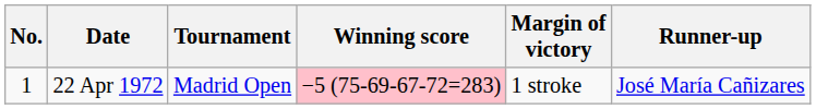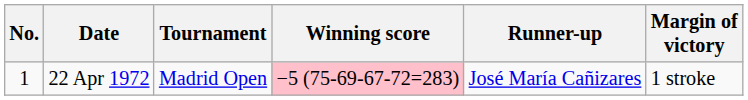 <table class="wikitable" style="font-size:95%;">
 <tr>
 <th>No.</th>
 <th>Date</th>
 <th>Tournament</th>
 <th>Winning score</th>
+<th>Runner-up</th>
 <th>Margin of<br>victory</th>
-<th>Runner-up</th>
 </tr>
 <tr>
 <td align=center>1</td>
 <td>22 Apr <a href='#'>1972</a></td>
 <td><a href='#'>Madrid Open</a></td>
 <td style="background: pink;">−5 (75-69-67-72=283)</td>
+<td> <a href='#'>José María Cañizares</a></td>
 <td>1 stroke</td>
-<td> <a href='#'>José María Cañizares</a></td>
 </tr>
 </table>
